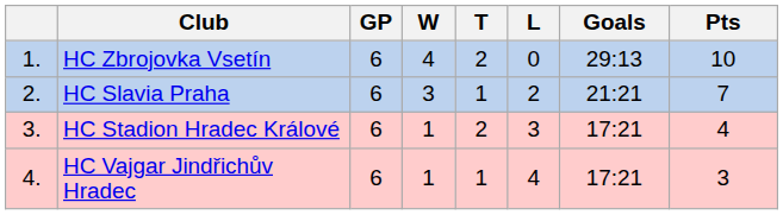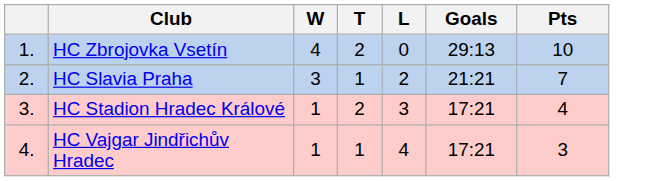 <table class="wikitable">
 <tr>
 <th width="30"></th>
 <th width="200">Club</th>
-<th width="30">GP</th>
 <th width="30">W</th>
 <th width="30">T</th>
 <th width="30">L</th>
 <th width="70">Goals</th>
 <th width="70">Pts</th>
 </tr>
 <tr bgcolor="#BCD2EE" align="center">
 <td>1.</td>
 <td align="left"><a href='#'>HC Zbrojovka Vsetín</a></td>
-<td>6</td>
 <td>4</td>
 <td>2</td>
 <td>0</td>
 <td>29:13</td>
 <td>10</td>
 </tr>
 <tr bgcolor="#BCD2EE" align="center">
 <td>2.</td>
 <td align="left"><a href='#'>HC Slavia Praha</a></td>
-<td>6</td>
 <td>3</td>
 <td>1</td>
 <td>2</td>
 <td>21:21</td>
 <td>7</td>
 </tr>
 <tr bgcolor="#ffcccc" align="center">
 <td>3.</td>
 <td align="left"><a href='#'>HC Stadion Hradec Králové</a></td>
-<td>6</td>
 <td>1</td>
 <td>2</td>
 <td>3</td>
 <td>17:21</td>
 <td>4</td>
 </tr>
 <tr bgcolor="#ffcccc" align="center">
 <td>4.</td>
 <td align="left"><a href='#'>HC Vajgar Jindřichův Hradec</a></td>
-<td>6</td>
 <td>1</td>
 <td>1</td>
 <td>4</td>
 <td>17:21</td>
 <td>3</td>
 </tr>
 </table>
